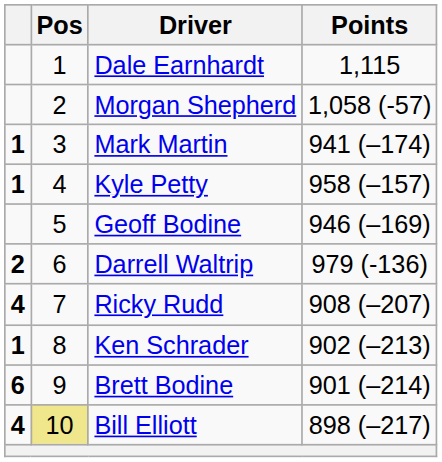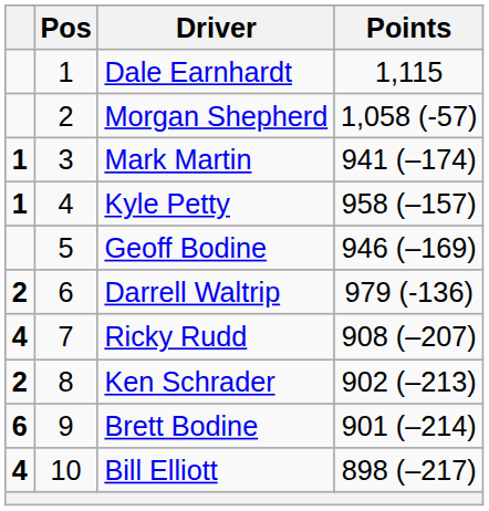 <table class="wikitable" style="font-size: 95%;">
 <tr>
 <th></th>
 <th>Pos</th>
 <th>Driver</th>
 <th>Points</th>
 </tr>
 <tr>
 <td align="left"></td>
 <td style="text-align:center;">1</td>
 <td><a href='#'>Dale Earnhardt</a></td>
 <td style="text-align:center;">1,115</td>
 </tr>
 <tr>
 <td align="left"></td>
 <td style="text-align:center;">2</td>
 <td><a href='#'>Morgan Shepherd</a></td>
 <td style="text-align:center;">1,058 (-57)</td>
 </tr>
 <tr>
 <td align="left">  <strong>1</strong></td>
 <td style="text-align:center;">3</td>
 <td><a href='#'>Mark Martin</a></td>
 <td style="text-align:center;">941 (–174)</td>
 </tr>
 <tr>
 <td align="left">  <strong>1</strong></td>
 <td style="text-align:center;">4</td>
 <td><a href='#'>Kyle Petty</a></td>
 <td style="text-align:center;">958 (–157)</td>
 </tr>
 <tr>
 <td align="left"></td>
 <td style="text-align:center;">5</td>
 <td><a href='#'>Geoff Bodine</a></td>
 <td style="text-align:center;">946 (–169)</td>
 </tr>
 <tr>
 <td align="left">  <strong>2</strong></td>
 <td style="text-align:center;">6</td>
 <td><a href='#'>Darrell Waltrip</a></td>
 <td style="text-align:center;">979 (-136)</td>
 </tr>
 <tr>
 <td align="left">  <strong>4</strong></td>
 <td style="text-align:center;">7</td>
 <td><a href='#'>Ricky Rudd</a></td>
 <td style="text-align:center;">908 (–207)</td>
 </tr>
 <tr>
-<td align="left">  <strong>1</strong></td>
+<td align="left">  <strong>2</strong></td>
 <td style="text-align:center;">8</td>
 <td><a href='#'>Ken Schrader</a></td>
 <td style="text-align:center;">902 (–213)</td>
 </tr>
 <tr>
 <td align="left">  <strong>6</strong></td>
 <td style="text-align:center;">9</td>
 <td><a href='#'>Brett Bodine</a></td>
 <td style="text-align:center;">901 (–214)</td>
 </tr>
 <tr>
 <td align="left">  <strong>4</strong></td>
-<td style="background: khaki; text-align:center;">10</td>
+<td style="text-align:center;">10</td>
 <td><a href='#'>Bill Elliott</a></td>
 <td style="text-align:center;">898 (–217)</td>
 </tr>
 <tr class="sortbottom">
 <th colspan="9"></th>
 </tr>
 </table>
